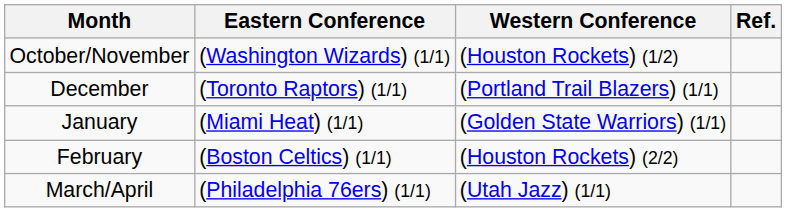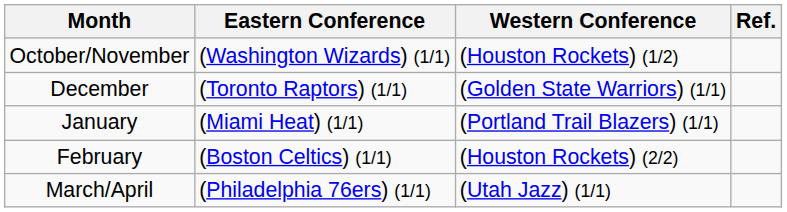 <table class="wikitable sortable" style="text-align:left">
 <tr>
 <th>Month</th>
 <th>Eastern Conference</th>
 <th>Western Conference</th>
 <th class=unsortable>Ref.</th>
 </tr>
 <tr>
 <td align=center>October/November</td>
 <td> (<a href='#'>Washington Wizards</a>) <small>(1/1)</small></td>
 <td> (<a href='#'>Houston Rockets</a>) <small>(1/2)</small></td>
 <td align=center></td>
 </tr>
 <tr>
 <td align=center>December</td>
 <td> (<a href='#'>Toronto Raptors</a>) <small>(1/1)</small></td>
-<td> (<a href='#'>Portland Trail Blazers</a>) <small>(1/1)</small></td>
+<td> (<a href='#'>Golden State Warriors</a>) <small>(1/1)</small></td>
 <td align=center></td>
 </tr>
 <tr>
 <td align=center>January</td>
 <td> (<a href='#'>Miami Heat</a>) <small>(1/1)</small></td>
-<td> (<a href='#'>Golden State Warriors</a>) <small>(1/1)</small></td>
+<td> (<a href='#'>Portland Trail Blazers</a>) <small>(1/1)</small></td>
 <td align=center></td>
 </tr>
 <tr>
 <td align=center>February</td>
 <td> (<a href='#'>Boston Celtics</a>) <small>(1/1)</small></td>
 <td> (<a href='#'>Houston Rockets</a>) <small>(2/2)</small></td>
 <td align=center></td>
 </tr>
 <tr>
 <td align=center>March/April</td>
 <td> (<a href='#'>Philadelphia 76ers</a>) <small>(1/1)</small></td>
 <td> (<a href='#'>Utah Jazz</a>) <small>(1/1)</small></td>
 <td align=center></td>
 </tr>
 </table>
